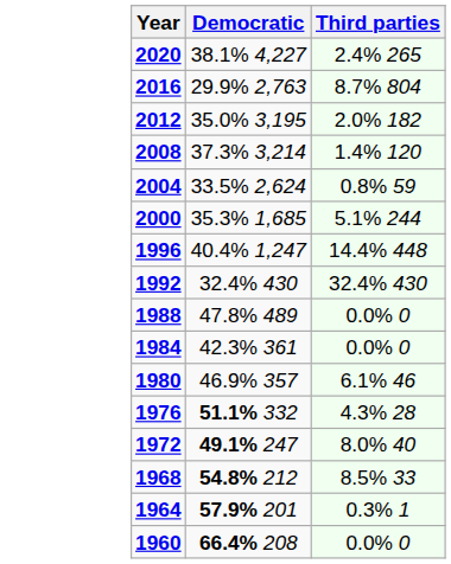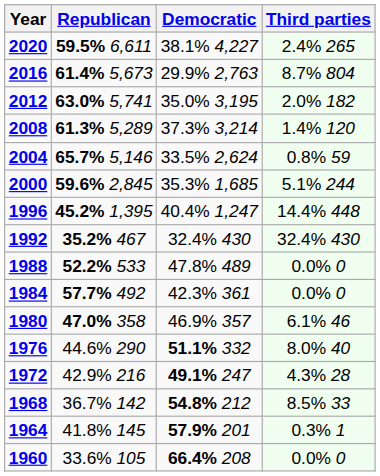 <table class="wikitable" style="float:right; font-size:95%;">
 <tr bgcolor=lightgrey>
 <th>Year</th>
+<th><a href='#'>Republican</a></th>
 <th><a href='#'>Democratic</a></th>
 <th><a href='#'>Third parties</a></th>
 </tr>
 <tr>
 <td style="text-align:center;" ><strong><a href='#'>2020</a></strong></td>
+<td style="text-align:center;" ><strong>59.5%</strong> <em>6,611</em></td>
 <td style="text-align:center;" >38.1% <em>4,227</em></td>
 <td style="text-align:center; background:honeyDew;">2.4% <em>265</em></td>
 </tr>
 <tr>
 <td style="text-align:center;" ><strong><a href='#'>2016</a></strong></td>
+<td style="text-align:center;" ><strong>61.4%</strong> <em>5,673</em></td>
 <td style="text-align:center;" >29.9% <em>2,763</em></td>
 <td style="text-align:center; background:honeyDew;">8.7% <em>804</em></td>
 </tr>
 <tr>
 <td style="text-align:center;" ><strong><a href='#'>2012</a></strong></td>
+<td style="text-align:center;" ><strong>63.0%</strong> <em>5,741</em></td>
 <td style="text-align:center;" >35.0% <em>3,195</em></td>
 <td style="text-align:center; background:honeyDew;">2.0% <em>182</em></td>
 </tr>
 <tr>
 <td style="text-align:center;" ><strong><a href='#'>2008</a></strong></td>
+<td style="text-align:center;" ><strong>61.3%</strong> <em>5,289</em></td>
 <td style="text-align:center;" >37.3% <em>3,214</em></td>
 <td style="text-align:center; background:honeyDew;">1.4% <em>120</em></td>
 </tr>
 <tr>
 <td style="text-align:center;" ><strong><a href='#'>2004</a></strong></td>
+<td style="text-align:center;" ><strong>65.7%</strong> <em>5,146</em></td>
 <td style="text-align:center;" >33.5% <em>2,624</em></td>
 <td style="text-align:center; background:honeyDew;">0.8% <em>59</em></td>
 </tr>
 <tr>
 <td style="text-align:center;" ><strong><a href='#'>2000</a></strong></td>
+<td style="text-align:center;" ><strong>59.6%</strong> <em>2,845</em></td>
 <td style="text-align:center;" >35.3% <em>1,685</em></td>
 <td style="text-align:center; background:honeyDew;">5.1% <em>244</em></td>
 </tr>
 <tr>
 <td style="text-align:center;" ><strong><a href='#'>1996</a></strong></td>
+<td style="text-align:center;" ><strong>45.2%</strong> <em>1,395</em></td>
 <td style="text-align:center;" >40.4% <em>1,247</em></td>
 <td style="text-align:center; background:honeyDew;">14.4% <em>448</em></td>
 </tr>
 <tr>
 <td style="text-align:center;" ><strong><a href='#'>1992</a></strong></td>
+<td style="text-align:center;" ><strong>35.2%</strong> <em>467</em></td>
 <td style="text-align:center;" >32.4% <em>430</em></td>
 <td style="text-align:center; background:honeyDew;">32.4% <em>430</em></td>
 </tr>
 <tr>
 <td style="text-align:center;" ><strong><a href='#'>1988</a></strong></td>
+<td style="text-align:center;" ><strong>52.2%</strong> <em>533</em></td>
 <td style="text-align:center;" >47.8% <em>489</em></td>
 <td style="text-align:center; background:honeyDew;">0.0% <em>0</em></td>
 </tr>
 <tr>
 <td style="text-align:center;" ><strong><a href='#'>1984</a></strong></td>
+<td style="text-align:center;" ><strong>57.7%</strong> <em>492</em></td>
 <td style="text-align:center;" >42.3% <em>361</em></td>
 <td style="text-align:center; background:honeyDew;">0.0% <em>0</em></td>
 </tr>
 <tr>
 <td style="text-align:center;" ><strong><a href='#'>1980</a></strong></td>
+<td style="text-align:center;" ><strong>47.0%</strong> <em>358</em></td>
 <td style="text-align:center;" >46.9% <em>357</em></td>
 <td style="text-align:center; background:honeyDew;">6.1% <em>46</em></td>
 </tr>
 <tr>
 <td style="text-align:center;" ><strong><a href='#'>1976</a></strong></td>
+<td style="text-align:center;" >44.6% <em>290</em></td>
 <td style="text-align:center;" ><strong>51.1%</strong> <em>332</em></td>
+<td style="text-align:center; background:honeyDew;">8.0% <em>40</em></td>
+</tr>
+<tr>
+<td style="text-align:center;" ><strong><a href='#'>1972</a></strong></td>
+<td style="text-align:center;" >42.9% <em>216</em></td>
+<td style="text-align:center;" ><strong>49.1%</strong> <em>247</em></td>
 <td style="text-align:center; background:honeyDew;">4.3% <em>28</em></td>
 </tr>
 <tr>
-<td style="text-align:center;" ><strong><a href='#'>1972</a></strong></td>
-<td style="text-align:center;" ><strong>49.1%</strong> <em>247</em></td>
-<td style="text-align:center; background:honeyDew;">8.0% <em>40</em></td>
-</tr>
-<tr>
 <td style="text-align:center;" ><strong><a href='#'>1968</a></strong></td>
+<td style="text-align:center;" >36.7% <em>142</em></td>
 <td style="text-align:center;" ><strong>54.8%</strong> <em>212</em></td>
 <td style="text-align:center; background:honeyDew;">8.5% <em>33</em></td>
 </tr>
 <tr>
 <td style="text-align:center;" ><strong><a href='#'>1964</a></strong></td>
+<td style="text-align:center;" >41.8% <em>145</em></td>
 <td style="text-align:center;" ><strong>57.9%</strong> <em>201</em></td>
 <td style="text-align:center; background:honeyDew;">0.3% <em>1</em></td>
 </tr>
 <tr>
 <td style="text-align:center;" ><strong><a href='#'>1960</a></strong></td>
+<td style="text-align:center;" >33.6% <em>105</em></td>
 <td style="text-align:center;" ><strong>66.4%</strong> <em>208</em></td>
 <td style="text-align:center; background:honeyDew;">0.0% <em>0</em></td>
 </tr>
 </table>
